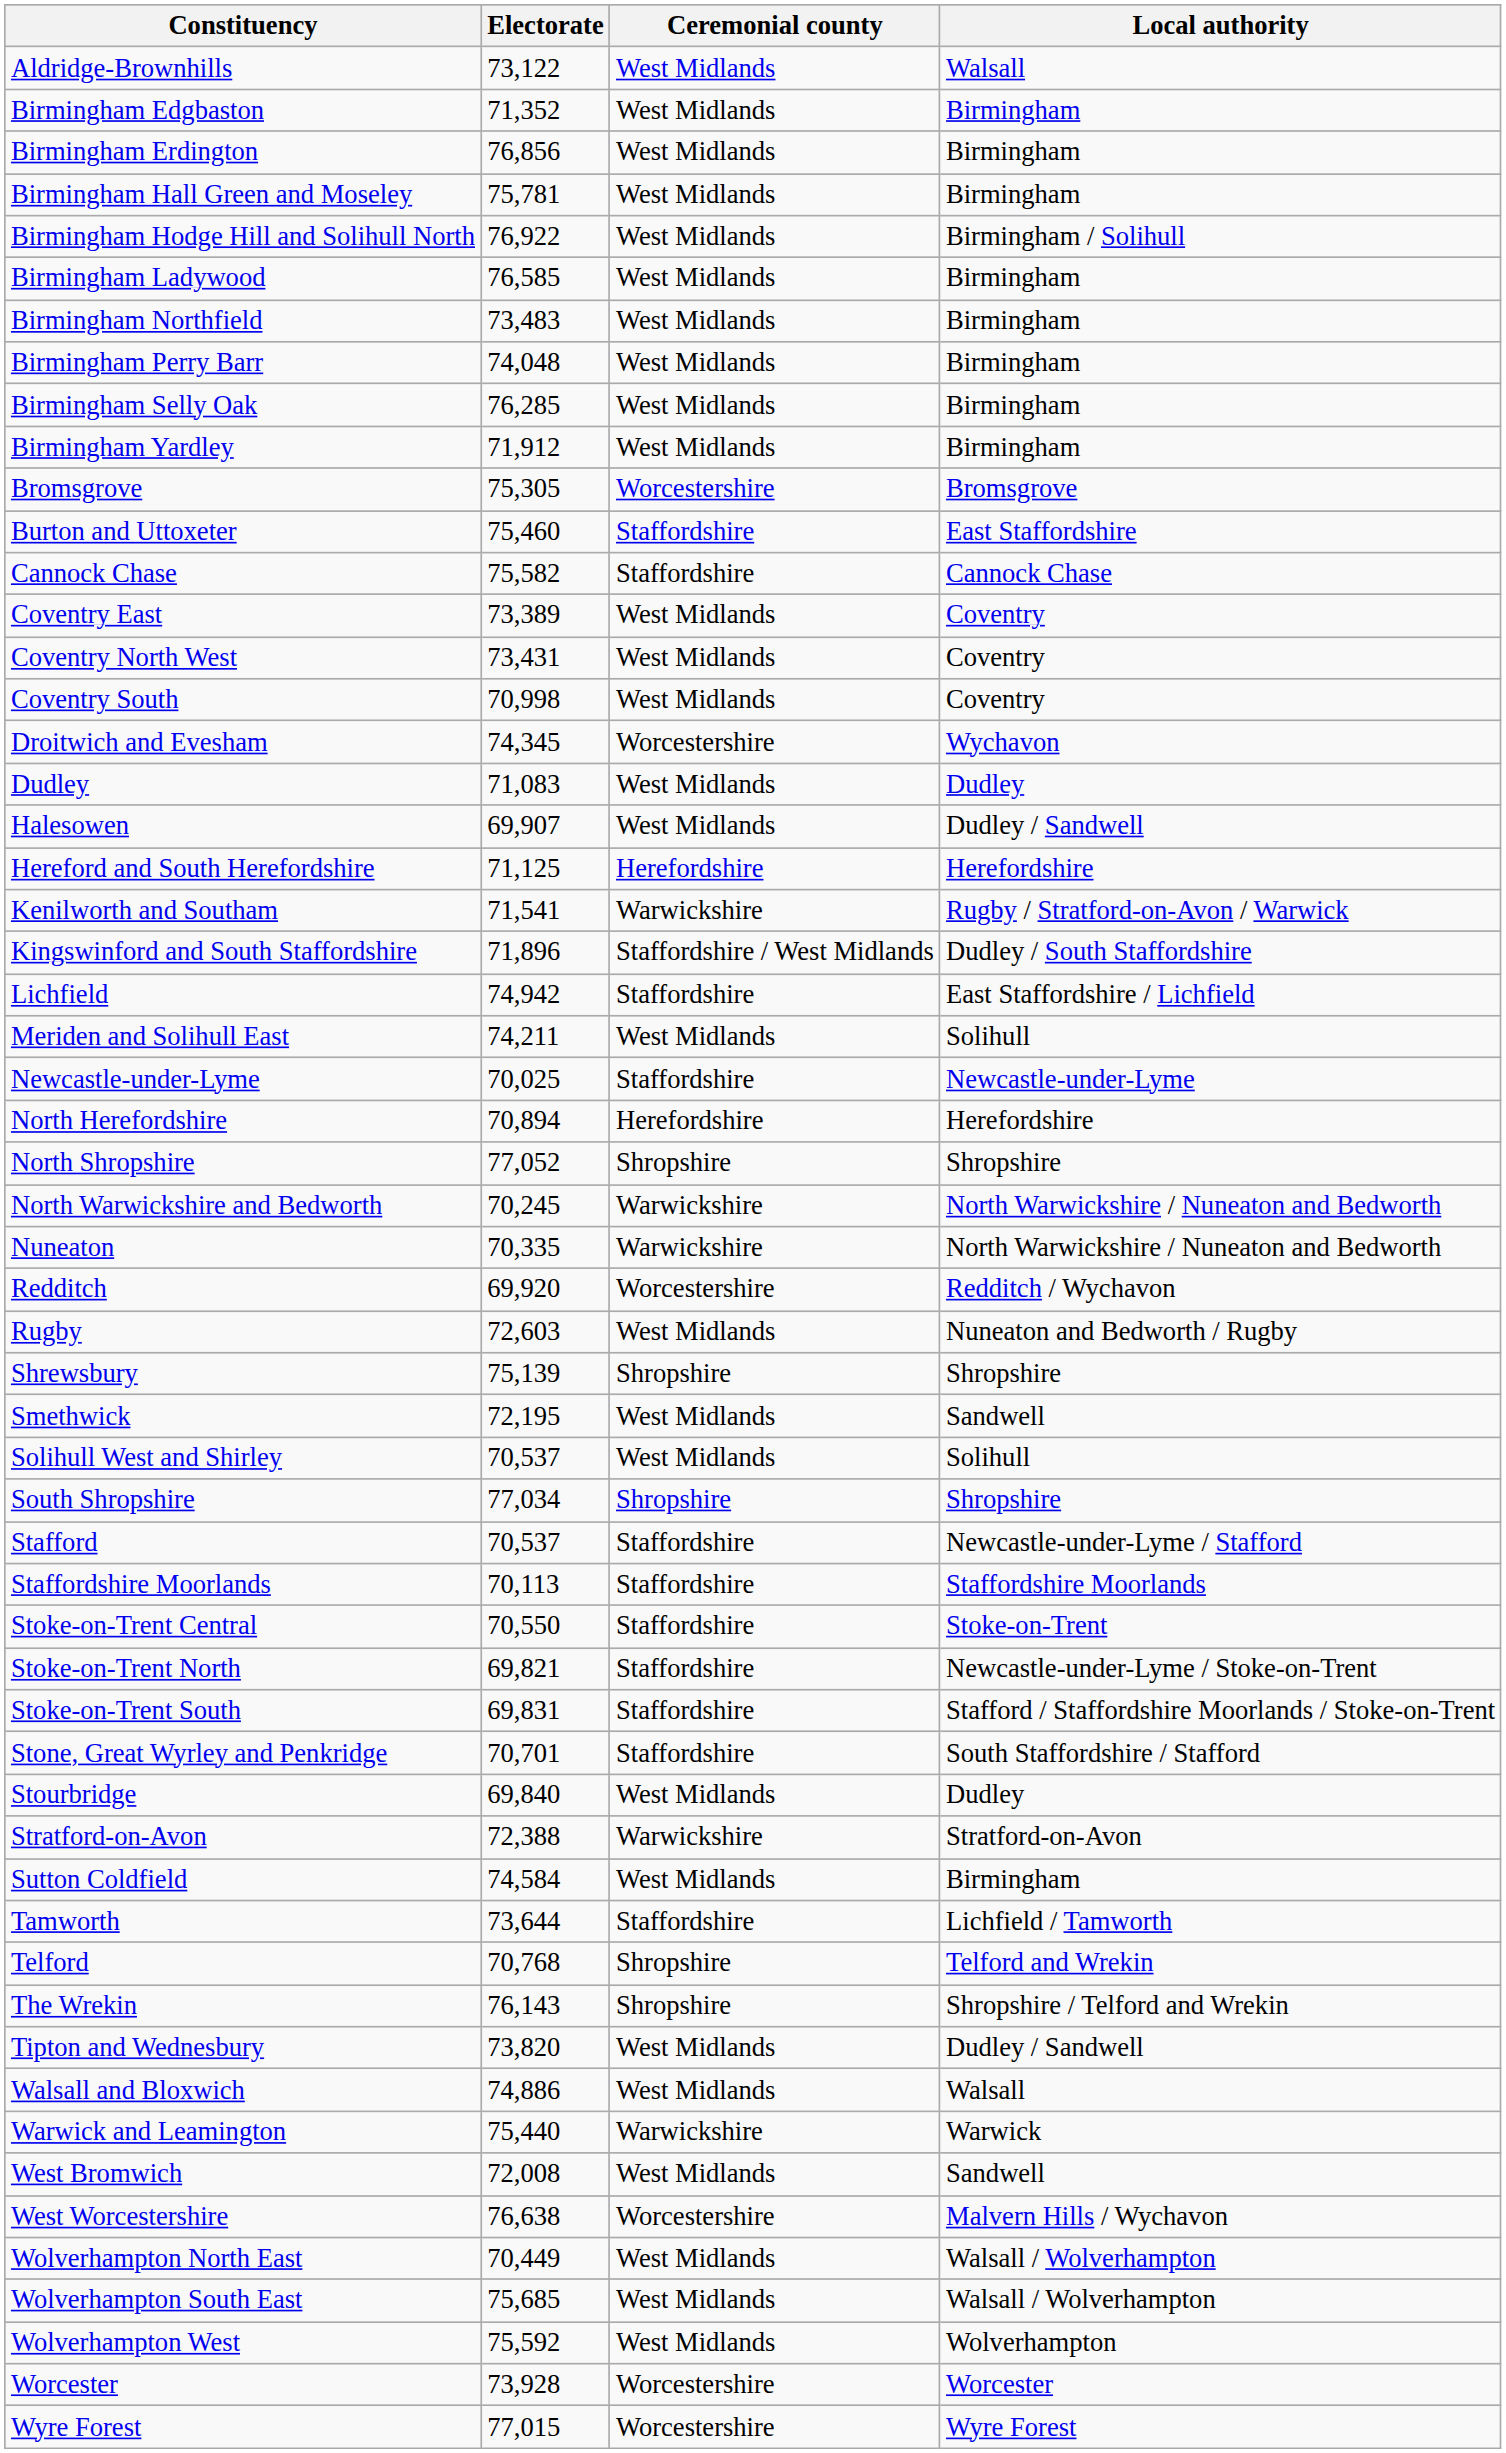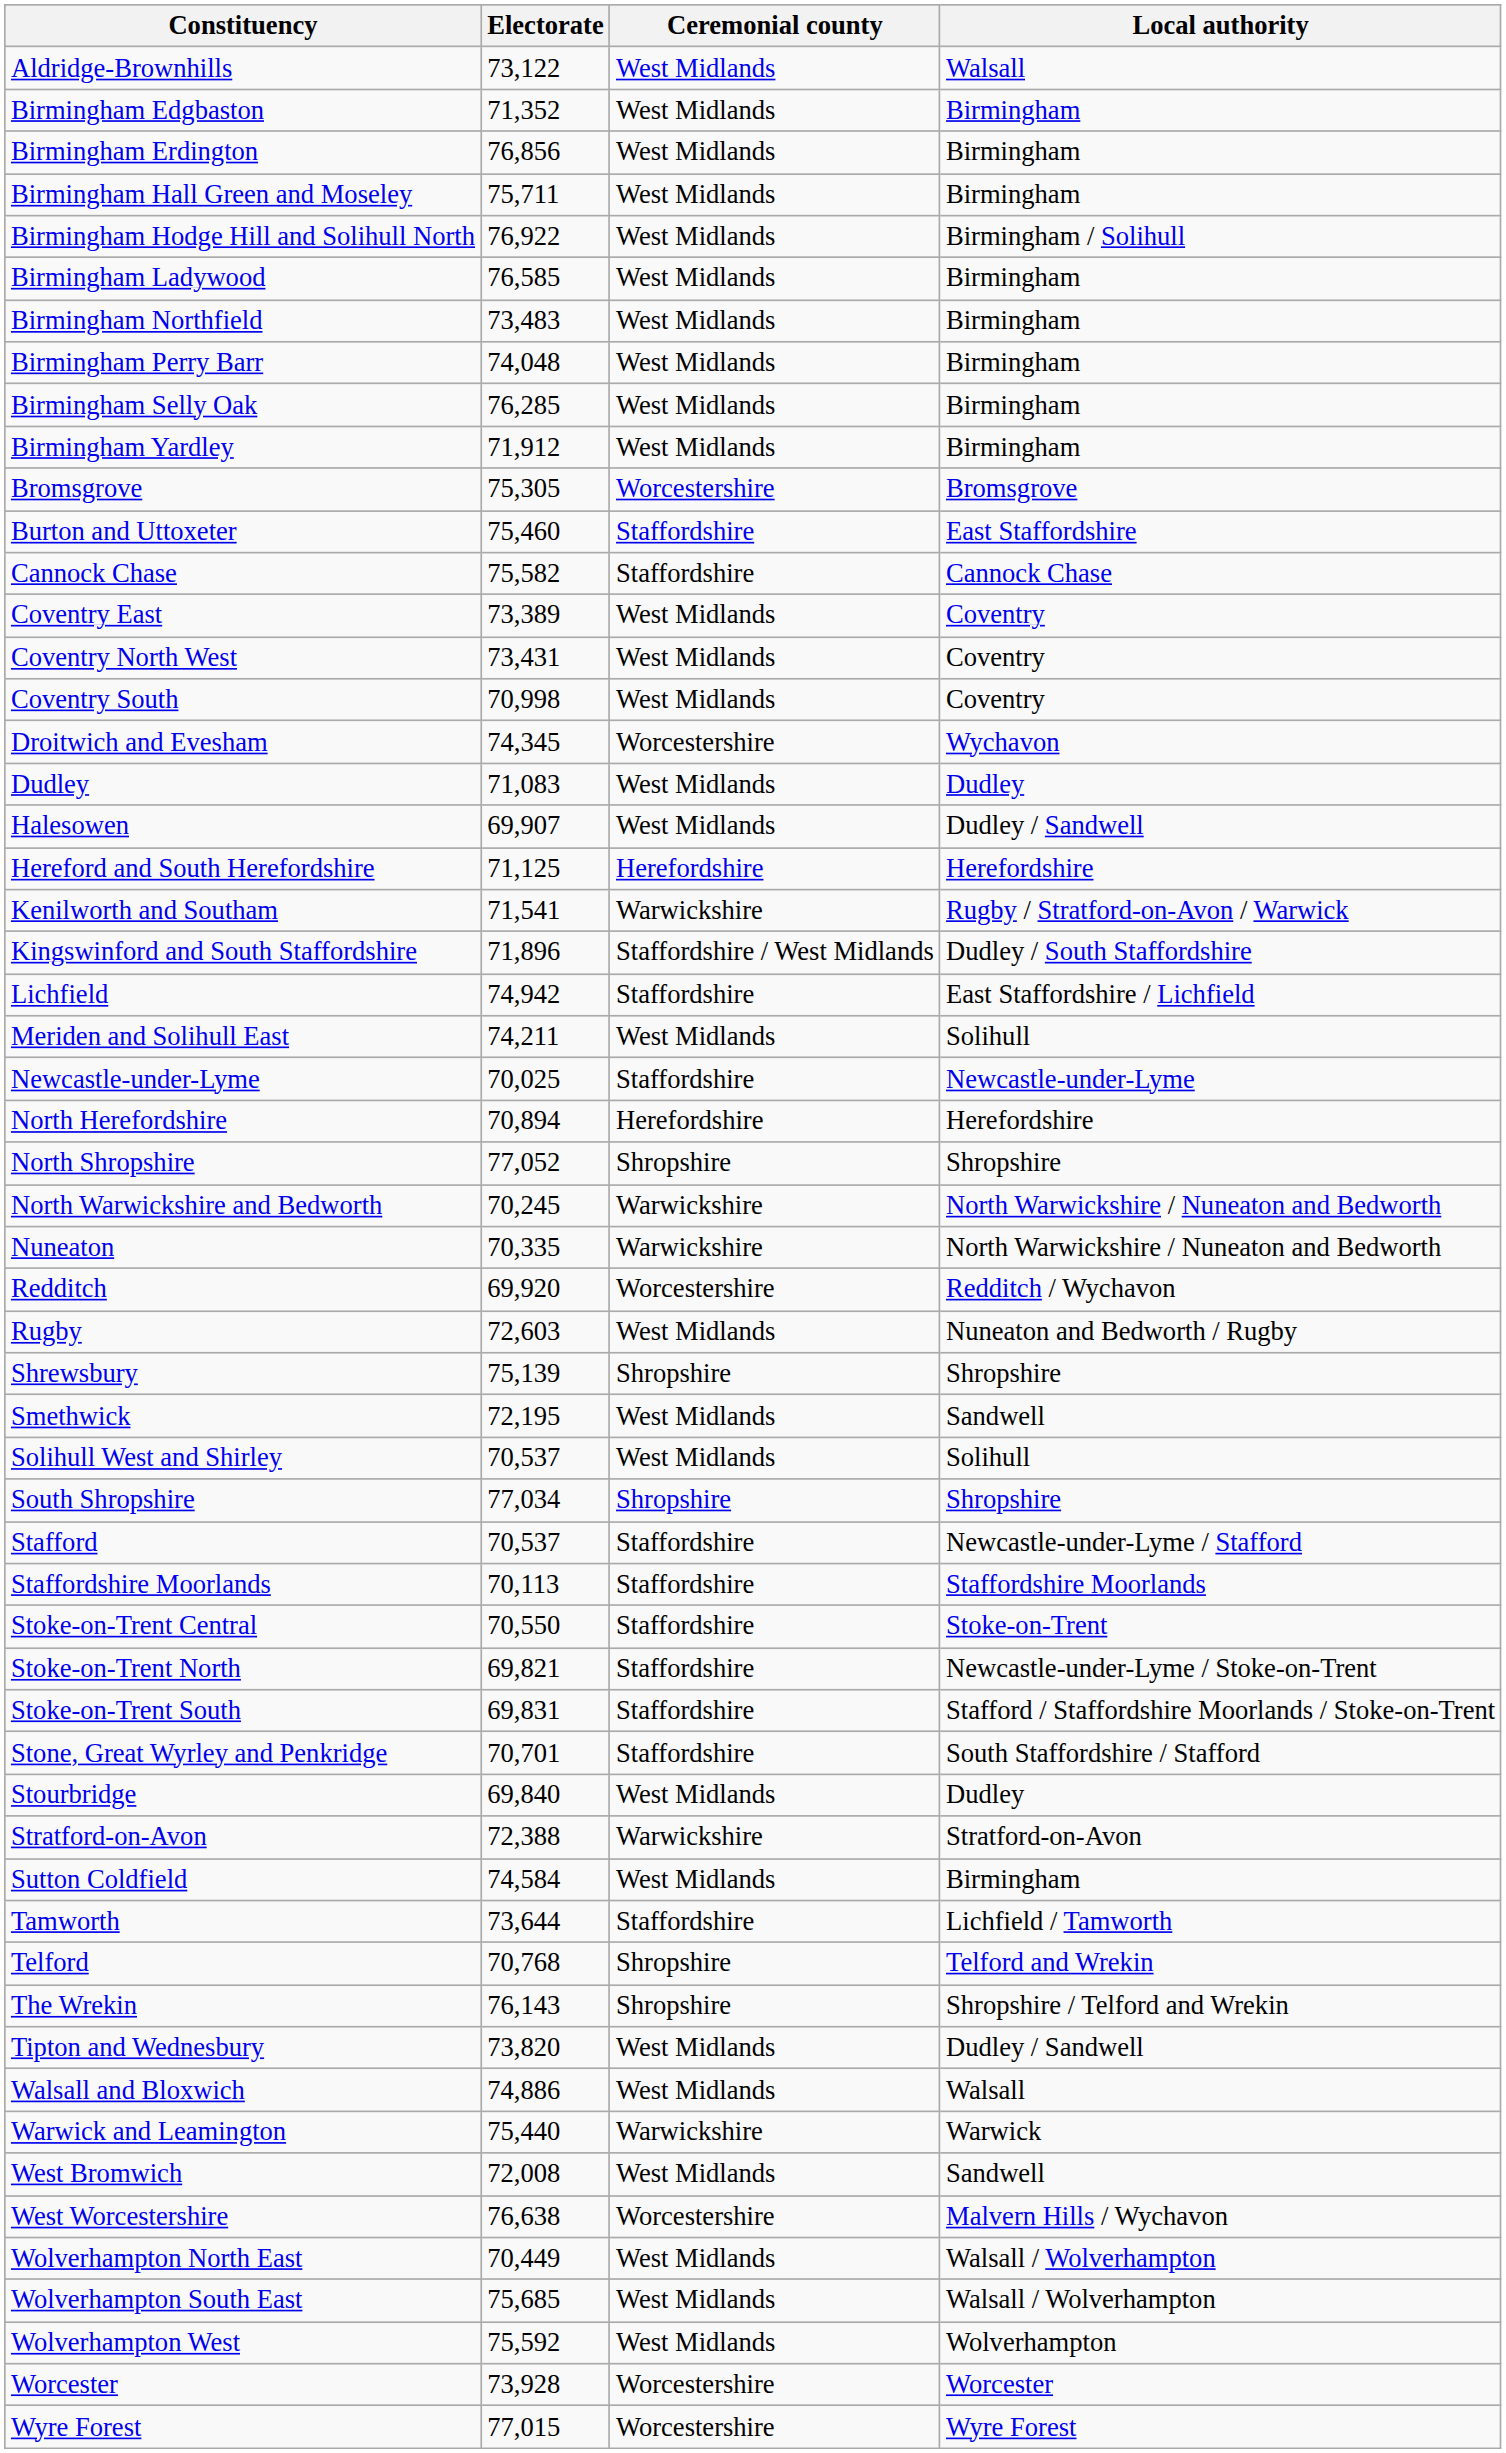 <table class="wikitable">
 <tr>
 <th>Constituency</th>
 <th>Electorate</th>
 <th>Ceremonial county</th>
 <th>Local authority</th>
 </tr>
 <tr>
 <td><a href='#'>Aldridge-Brownhills</a></td>
 <td>73,122</td>
 <td><a href='#'>West Midlands</a></td>
 <td><a href='#'>Walsall</a></td>
 </tr>
 <tr>
 <td><a href='#'>Birmingham Edgbaston</a></td>
 <td>71,352</td>
 <td>West Midlands</td>
 <td><a href='#'>Birmingham</a></td>
 </tr>
 <tr>
 <td><a href='#'>Birmingham Erdington</a></td>
 <td>76,856</td>
 <td>West Midlands</td>
 <td>Birmingham</td>
 </tr>
 <tr>
 <td><a href='#'>Birmingham Hall Green and Moseley</a></td>
-<td>75,781</td>
+<td>75,711</td>
 <td>West Midlands</td>
 <td>Birmingham</td>
 </tr>
 <tr>
 <td><a href='#'>Birmingham Hodge Hill and Solihull North</a></td>
 <td>76,922</td>
 <td>West Midlands</td>
 <td>Birmingham / <a href='#'>Solihull</a></td>
 </tr>
 <tr>
 <td><a href='#'>Birmingham Ladywood</a></td>
 <td>76,585</td>
 <td>West Midlands</td>
 <td>Birmingham</td>
 </tr>
 <tr>
 <td><a href='#'>Birmingham Northfield</a></td>
 <td>73,483</td>
 <td>West Midlands</td>
 <td>Birmingham</td>
 </tr>
 <tr>
 <td><a href='#'>Birmingham Perry Barr</a></td>
 <td>74,048</td>
 <td>West Midlands</td>
 <td>Birmingham</td>
 </tr>
 <tr>
 <td><a href='#'>Birmingham Selly Oak</a></td>
 <td>76,285</td>
 <td>West Midlands</td>
 <td>Birmingham</td>
 </tr>
 <tr>
 <td><a href='#'>Birmingham Yardley</a></td>
 <td>71,912</td>
 <td>West Midlands</td>
 <td>Birmingham</td>
 </tr>
 <tr>
 <td><a href='#'>Bromsgrove</a></td>
 <td>75,305</td>
 <td><a href='#'>Worcestershire</a></td>
 <td><a href='#'>Bromsgrove</a></td>
 </tr>
 <tr>
 <td><a href='#'>Burton and Uttoxeter</a></td>
 <td>75,460</td>
 <td><a href='#'>Staffordshire</a></td>
 <td><a href='#'>East Staffordshire</a></td>
 </tr>
 <tr>
 <td><a href='#'>Cannock Chase</a></td>
 <td>75,582</td>
 <td>Staffordshire</td>
 <td><a href='#'>Cannock Chase</a></td>
 </tr>
 <tr>
 <td><a href='#'>Coventry East</a></td>
 <td>73,389</td>
 <td>West Midlands</td>
 <td><a href='#'>Coventry</a></td>
 </tr>
 <tr>
 <td><a href='#'>Coventry North West</a></td>
 <td>73,431</td>
 <td>West Midlands</td>
 <td>Coventry</td>
 </tr>
 <tr>
 <td><a href='#'>Coventry South</a></td>
 <td>70,998</td>
 <td>West Midlands</td>
 <td>Coventry</td>
 </tr>
 <tr>
 <td><a href='#'>Droitwich and Evesham</a></td>
 <td>74,345</td>
 <td>Worcestershire</td>
 <td><a href='#'>Wychavon</a></td>
 </tr>
 <tr>
 <td><a href='#'>Dudley</a></td>
 <td>71,083</td>
 <td>West Midlands</td>
 <td><a href='#'>Dudley</a></td>
 </tr>
 <tr>
 <td><a href='#'>Halesowen</a></td>
 <td>69,907</td>
 <td>West Midlands</td>
 <td>Dudley / <a href='#'>Sandwell</a></td>
 </tr>
 <tr>
 <td><a href='#'>Hereford and South Herefordshire</a></td>
 <td>71,125</td>
 <td><a href='#'>Herefordshire</a></td>
 <td><a href='#'>Herefordshire</a></td>
 </tr>
 <tr>
 <td><a href='#'>Kenilworth and Southam</a></td>
 <td>71,541</td>
 <td>Warwickshire</td>
 <td><a href='#'>Rugby</a> / <a href='#'>Stratford-on-Avon</a> / <a href='#'>Warwick</a></td>
 </tr>
 <tr>
 <td><a href='#'>Kingswinford and South Staffordshire</a></td>
 <td>71,896</td>
 <td>Staffordshire / West Midlands</td>
 <td>Dudley / <a href='#'>South Staffordshire</a></td>
 </tr>
 <tr>
 <td><a href='#'>Lichfield</a></td>
 <td>74,942</td>
 <td>Staffordshire</td>
 <td>East Staffordshire / <a href='#'>Lichfield</a></td>
 </tr>
 <tr>
 <td><a href='#'>Meriden and Solihull East</a></td>
 <td>74,211</td>
 <td>West Midlands</td>
 <td>Solihull</td>
 </tr>
 <tr>
 <td><a href='#'>Newcastle-under-Lyme</a></td>
 <td>70,025</td>
 <td>Staffordshire</td>
 <td><a href='#'>Newcastle-under-Lyme</a></td>
 </tr>
 <tr>
 <td><a href='#'>North Herefordshire</a></td>
 <td>70,894</td>
 <td>Herefordshire</td>
 <td>Herefordshire</td>
 </tr>
 <tr>
 <td><a href='#'>North Shropshire</a></td>
 <td>77,052</td>
 <td>Shropshire</td>
 <td>Shropshire</td>
 </tr>
 <tr>
 <td><a href='#'>North Warwickshire and Bedworth</a></td>
 <td>70,245</td>
 <td>Warwickshire</td>
 <td><a href='#'>North Warwickshire</a> / <a href='#'>Nuneaton and Bedworth</a></td>
 </tr>
 <tr>
 <td><a href='#'>Nuneaton</a></td>
 <td>70,335</td>
 <td>Warwickshire</td>
 <td>North Warwickshire / Nuneaton and Bedworth</td>
 </tr>
 <tr>
 <td><a href='#'>Redditch</a></td>
 <td>69,920</td>
 <td>Worcestershire</td>
 <td><a href='#'>Redditch</a> / Wychavon</td>
 </tr>
 <tr>
 <td><a href='#'>Rugby</a></td>
 <td>72,603</td>
 <td>West Midlands</td>
 <td>Nuneaton and Bedworth / Rugby</td>
 </tr>
 <tr>
 <td><a href='#'>Shrewsbury</a></td>
 <td>75,139</td>
 <td>Shropshire</td>
 <td>Shropshire</td>
 </tr>
 <tr>
 <td><a href='#'>Smethwick</a></td>
 <td>72,195</td>
 <td>West Midlands</td>
 <td>Sandwell</td>
 </tr>
 <tr>
 <td><a href='#'>Solihull West and Shirley</a></td>
 <td>70,537</td>
 <td>West Midlands</td>
 <td>Solihull</td>
 </tr>
 <tr>
 <td><a href='#'>South Shropshire</a></td>
 <td>77,034</td>
 <td><a href='#'>Shropshire</a></td>
 <td><a href='#'>Shropshire</a></td>
 </tr>
 <tr>
 <td><a href='#'>Stafford</a></td>
 <td>70,537</td>
 <td>Staffordshire</td>
 <td>Newcastle-under-Lyme / <a href='#'>Stafford</a></td>
 </tr>
 <tr>
 <td><a href='#'>Staffordshire Moorlands</a></td>
 <td>70,113</td>
 <td>Staffordshire</td>
 <td><a href='#'>Staffordshire Moorlands</a></td>
 </tr>
 <tr>
 <td><a href='#'>Stoke-on-Trent Central</a></td>
 <td>70,550</td>
 <td>Staffordshire</td>
 <td><a href='#'>Stoke-on-Trent</a></td>
 </tr>
 <tr>
 <td><a href='#'>Stoke-on-Trent North</a></td>
 <td>69,821</td>
 <td>Staffordshire</td>
 <td>Newcastle-under-Lyme / Stoke-on-Trent</td>
 </tr>
 <tr>
 <td><a href='#'>Stoke-on-Trent South</a></td>
 <td>69,831</td>
 <td>Staffordshire</td>
 <td>Stafford / Staffordshire Moorlands / Stoke-on-Trent</td>
 </tr>
 <tr>
 <td><a href='#'>Stone, Great Wyrley and Penkridge</a></td>
 <td>70,701</td>
 <td>Staffordshire</td>
 <td>South Staffordshire / Stafford</td>
 </tr>
 <tr>
 <td><a href='#'>Stourbridge</a></td>
 <td>69,840</td>
 <td>West Midlands</td>
 <td>Dudley</td>
 </tr>
 <tr>
 <td><a href='#'>Stratford-on-Avon</a></td>
 <td>72,388</td>
 <td>Warwickshire</td>
 <td>Stratford-on-Avon</td>
 </tr>
 <tr>
 <td><a href='#'>Sutton Coldfield</a></td>
 <td>74,584</td>
 <td>West Midlands</td>
 <td>Birmingham</td>
 </tr>
 <tr>
 <td><a href='#'>Tamworth</a></td>
 <td>73,644</td>
 <td>Staffordshire</td>
 <td>Lichfield / <a href='#'>Tamworth</a></td>
 </tr>
 <tr>
 <td><a href='#'>Telford</a></td>
 <td>70,768</td>
 <td>Shropshire</td>
 <td><a href='#'>Telford and Wrekin</a></td>
 </tr>
 <tr>
 <td><a href='#'>The Wrekin</a></td>
 <td>76,143</td>
 <td>Shropshire</td>
 <td>Shropshire / Telford and Wrekin</td>
 </tr>
 <tr>
 <td><a href='#'>Tipton and Wednesbury</a></td>
 <td>73,820</td>
 <td>West Midlands</td>
 <td>Dudley / Sandwell</td>
 </tr>
 <tr>
 <td><a href='#'>Walsall and Bloxwich</a></td>
 <td>74,886</td>
 <td>West Midlands</td>
 <td>Walsall</td>
 </tr>
 <tr>
 <td><a href='#'>Warwick and Leamington</a></td>
 <td>75,440</td>
 <td>Warwickshire</td>
 <td>Warwick</td>
 </tr>
 <tr>
 <td><a href='#'>West Bromwich</a></td>
 <td>72,008</td>
 <td>West Midlands</td>
 <td>Sandwell</td>
 </tr>
 <tr>
 <td><a href='#'>West Worcestershire</a></td>
 <td>76,638</td>
 <td>Worcestershire</td>
 <td><a href='#'>Malvern Hills</a> / Wychavon</td>
 </tr>
 <tr>
 <td><a href='#'>Wolverhampton North East</a></td>
 <td>70,449</td>
 <td>West Midlands</td>
 <td>Walsall / <a href='#'>Wolverhampton</a></td>
 </tr>
 <tr>
 <td><a href='#'>Wolverhampton South East</a></td>
 <td>75,685</td>
 <td>West Midlands</td>
 <td>Walsall / Wolverhampton</td>
 </tr>
 <tr>
 <td><a href='#'>Wolverhampton West</a></td>
 <td>75,592</td>
 <td>West Midlands</td>
 <td>Wolverhampton</td>
 </tr>
 <tr>
 <td><a href='#'>Worcester</a></td>
 <td>73,928</td>
 <td>Worcestershire</td>
 <td><a href='#'>Worcester</a></td>
 </tr>
 <tr>
 <td><a href='#'>Wyre Forest</a></td>
 <td>77,015</td>
 <td>Worcestershire</td>
 <td><a href='#'>Wyre Forest</a></td>
 </tr>
 </table>
